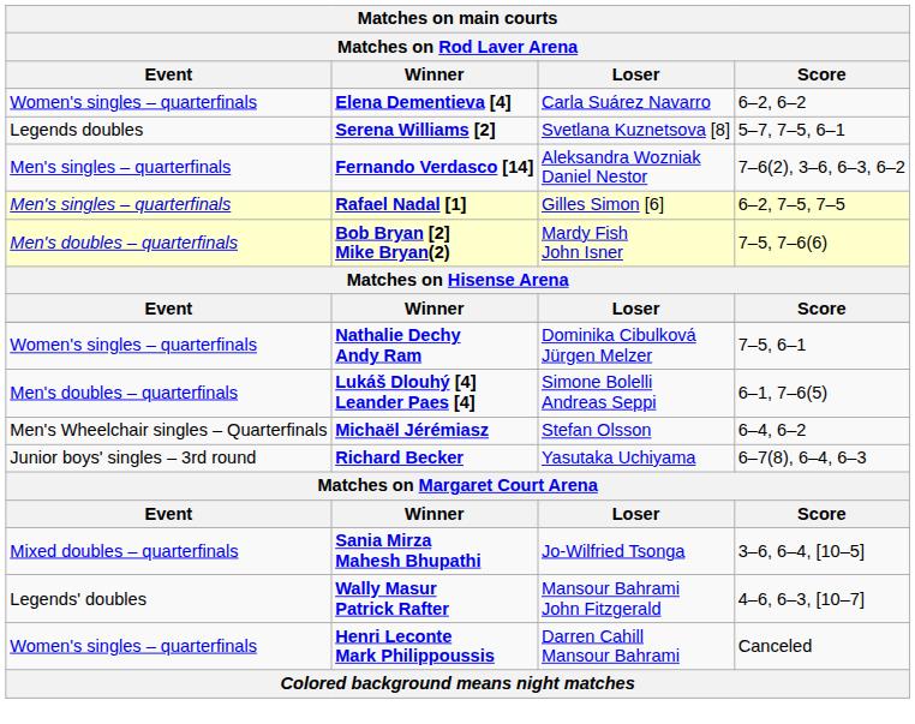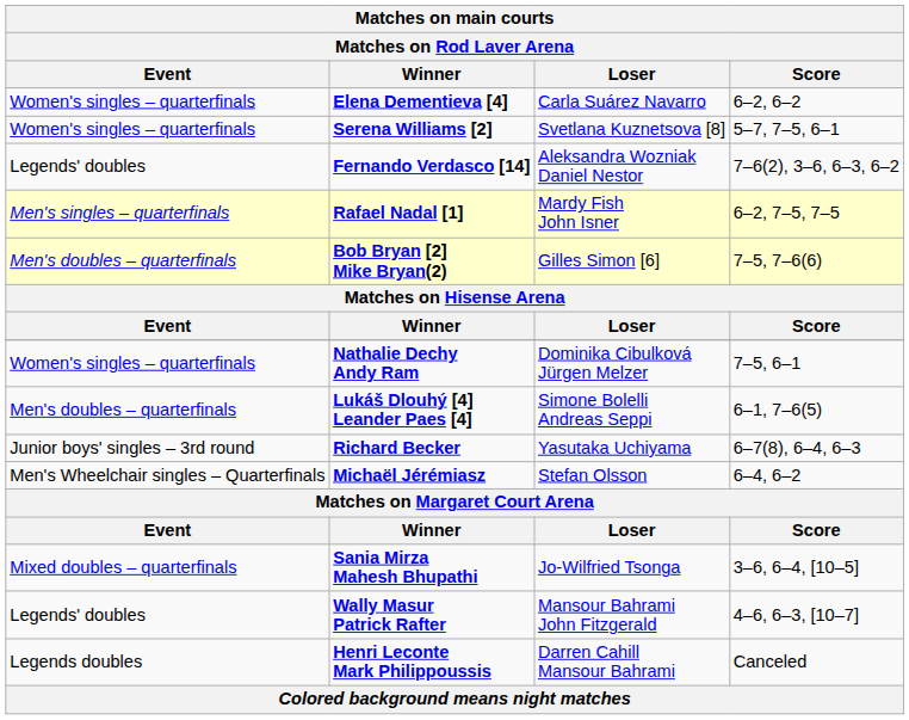 <table class="wikitable collapsible uncollapsed" style="margin:auto;">
 <tr>
 <th colspan=4 style="white-space:nowrap;">Matches on main courts</th>
 </tr>
 <tr>
 <th colspan=4><strong>Matches on <a href='#'>Rod Laver Arena</a></strong></th>
 </tr>
 <tr>
 <th>Event</th>
 <th>Winner</th>
 <th>Loser</th>
 <th>Score</th>
 </tr>
 <tr align=left>
 <td><a href='#'>Women's singles – quarterfinals</a></td>
 <td> <strong><a href='#'>Elena Dementieva</a> [4]</strong></td>
 <td> <a href='#'>Carla Suárez Navarro</a></td>
 <td>6–2, 6–2</td>
 </tr>
 <tr align=left>
-<td>Legends doubles</td>
+<td><a href='#'>Women's singles – quarterfinals</a></td>
 <td> <strong><a href='#'>Serena Williams</a> [2]</strong></td>
 <td> <a href='#'>Svetlana Kuznetsova</a> [8]</td>
 <td>5–7, 7–5, 6–1</td>
 </tr>
 <tr align=left>
-<td><a href='#'>Men's singles – quarterfinals</a></td>
+<td>Legends' doubles</td>
 <td> <strong><a href='#'>Fernando Verdasco</a> [14]</strong></td>
 <td> <a href='#'>Aleksandra Wozniak</a> <br>  <a href='#'>Daniel Nestor</a></td>
 <td>7–6(2), 3–6, 6–3, 6–2</td>
 </tr>
 <tr align=left bgcolor="#FFFFCC">
 <td><em><a href='#'>Men's singles – quarterfinals</a></em></td>
 <td> <strong><a href='#'>Rafael Nadal</a> [1]</strong></td>
-<td> <a href='#'>Gilles Simon</a> [6]</td>
+<td> <a href='#'>Mardy Fish</a><br> <a href='#'>John Isner</a></td>
 <td>6–2, 7–5, 7–5</td>
 </tr>
 <tr align=left bgcolor="#FFFFCC">
 <td><em><a href='#'>Men's doubles – quarterfinals</a></em></td>
 <td> <strong><a href='#'>Bob Bryan</a> [2]<br> <a href='#'>Mike Bryan</a>(2)</strong></td>
-<td> <a href='#'>Mardy Fish</a><br> <a href='#'>John Isner</a></td>
+<td> <a href='#'>Gilles Simon</a> [6]</td>
 <td>7–5, 7–6(6)</td>
 </tr>
 <tr>
 <th colspan=4><strong>Matches on <a href='#'>Hisense Arena</a></strong></th>
 </tr>
 <tr>
 <th>Event</th>
 <th>Winner</th>
 <th>Loser</th>
 <th>Score</th>
 </tr>
 <tr align=left>
 </tr>
 <tr align=left>
 <td><a href='#'>Women's singles – quarterfinals</a></td>
 <td> <strong><a href='#'>Nathalie Dechy</a> <br>  <a href='#'>Andy Ram</a></strong></td>
 <td> <a href='#'>Dominika Cibulková</a> <br>  <a href='#'>Jürgen Melzer</a></td>
 <td>7–5, 6–1</td>
 </tr>
 <tr align=left>
 <td><a href='#'>Men's doubles – quarterfinals</a></td>
 <td> <strong><a href='#'>Lukáš Dlouhý</a> [4]<br>  <a href='#'>Leander Paes</a> [4]</strong></td>
 <td> <a href='#'>Simone Bolelli</a> <br>  <a href='#'>Andreas Seppi</a></td>
 <td>6–1, 7–6(5)</td>
 </tr>
 <tr align=left>
+<td>Junior boys' singles – 3rd round</td>
+<td> <strong><a href='#'>Richard Becker</a></strong></td>
+<td> <a href='#'>Yasutaka Uchiyama</a></td>
+<td>6–7(8), 6–4, 6–3</td>
+</tr>
+<tr align=left>
 <td>Men's Wheelchair singles – Quarterfinals</td>
 <td> <strong><a href='#'>Michaël Jérémiasz</a></strong></td>
 <td> <a href='#'>Stefan Olsson</a></td>
 <td>6–4, 6–2</td>
-</tr>
-<tr align=left>
-<td>Junior boys' singles – 3rd round</td>
-<td> <strong><a href='#'>Richard Becker</a></strong></td>
-<td> <a href='#'>Yasutaka Uchiyama</a></td>
-<td>6–7(8), 6–4, 6–3</td>
 </tr>
 <tr>
 <th colspan=4><strong>Matches on <a href='#'>Margaret Court Arena</a></strong></th>
 </tr>
 <tr>
 <th>Event</th>
 <th>Winner</th>
 <th>Loser</th>
 <th>Score</th>
 </tr>
 <tr align=left>
 <td><a href='#'>Mixed doubles – quarterfinals</a></td>
 <td> <strong><a href='#'>Sania Mirza</a> <br>  <a href='#'>Mahesh Bhupathi</a></strong></td>
 <td> <a href='#'>Jo-Wilfried Tsonga</a></td>
 <td>3–6, 6–4, [10–5]</td>
 </tr>
 <tr align=left>
 <td>Legends' doubles</td>
 <td> <strong><a href='#'>Wally Masur</a> <br>  <a href='#'>Patrick Rafter</a></strong></td>
 <td> <a href='#'>Mansour Bahrami</a> <br>  <a href='#'>John Fitzgerald</a></td>
 <td>4–6, 6–3, [10–7]</td>
 </tr>
 <tr align=left>
-<td><a href='#'>Women's singles – quarterfinals</a></td>
+<td>Legends doubles</td>
 <td> <strong><a href='#'>Henri Leconte</a>  <br>  <a href='#'>Mark Philippoussis</a></strong></td>
 <td> <a href='#'>Darren Cahill</a> <br>  <a href='#'>Mansour Bahrami</a></td>
 <td>Canceled</td>
 </tr>
 <tr>
 <th colspan=4><em>Colored background means night matches</em></th>
 </tr>
 </table>
